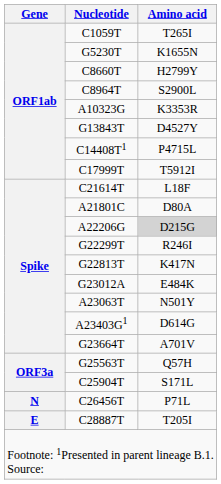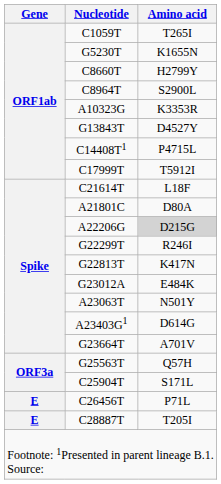 <table class="wikitable mw-collapsible autocollapse" align="right" style="text-align: center;">
 <tr>
 <th><a href='#'>Gene</a></th>
 <th><a href='#'>Nucleotide</a></th>
 <th><a href='#'>Amino acid</a></th>
 </tr>
 <tr>
 <th rowspan="8"><a href='#'>ORF1ab</a></th>
 <td>C1059T</td>
 <td>T265I</td>
 </tr>
 <tr>
 <td>G5230T</td>
 <td>K1655N</td>
 </tr>
 <tr>
 <td>C8660T</td>
 <td>H2799Y</td>
 </tr>
 <tr>
 <td>C8964T</td>
 <td>S2900L</td>
 </tr>
 <tr>
 <td>A10323G</td>
 <td>K3353R</td>
 </tr>
 <tr>
 <td>G13843T</td>
 <td>D4527Y</td>
 </tr>
 <tr>
 <td>C14408T<sup>1</sup></td>
 <td>P4715L</td>
 </tr>
 <tr>
 <td>C17999T</td>
 <td>T5912I</td>
 </tr>
 <tr>
 <th rowspan="9"><a href='#'>Spike</a></th>
 <td>C21614T</td>
 <td>L18F</td>
 </tr>
 <tr>
 <td>A21801C</td>
 <td>D80A</td>
 </tr>
 <tr>
 <td>A22206G</td>
 <td style="background: lightgrey;">D215G</td>
 </tr>
 <tr>
 <td>G22299T</td>
 <td>R246I</td>
 </tr>
 <tr>
 <td>G22813T</td>
 <td>K417N</td>
 </tr>
 <tr>
 <td>G23012A</td>
 <td>E484K</td>
 </tr>
 <tr>
 <td>A23063T</td>
 <td>N501Y</td>
 </tr>
 <tr>
 <td>A23403G<sup>1</sup></td>
 <td>D614G</td>
 </tr>
 <tr>
 <td>G23664T</td>
 <td>A701V</td>
 </tr>
 <tr>
 <th rowspan="2"><a href='#'>ORF3a</a></th>
 <td>G25563T</td>
 <td>Q57H</td>
 </tr>
 <tr>
 <td>C25904T</td>
 <td>S171L</td>
 </tr>
 <tr>
-<th><a href='#'>N</a></th>
+<th><a href='#'>E</a></th>
 <td>C26456T</td>
 <td>P71L</td>
 </tr>
 <tr>
 <th><a href='#'>E</a></th>
 <td>C28887T</td>
 <td>T205I</td>
 </tr>
 <tr style="text-align:left;" class="sortbottom">
 <td colspan="3"><br>Footnote: <sup>1</sup>Presented in parent lineage B.1.<br>Source: </td>
 </tr>
 </table>
